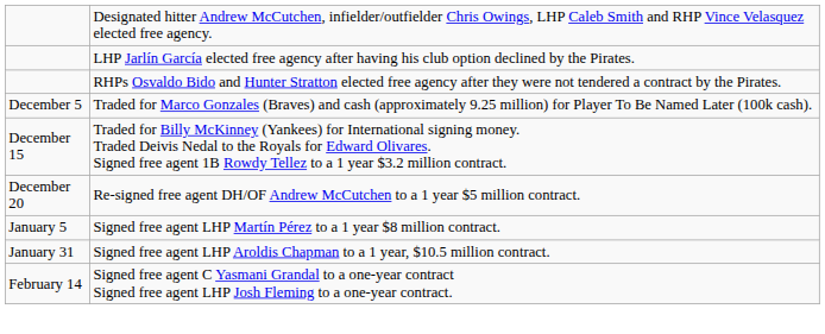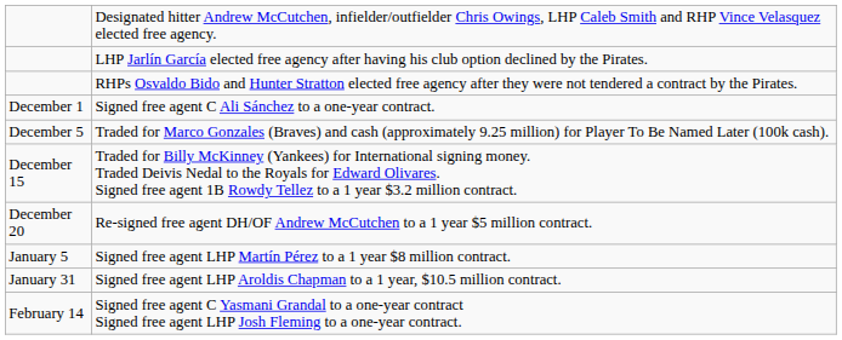 <table class="wikitable">
 <tr>
 <td></td>
 <td>Designated hitter <a href='#'>Andrew McCutchen</a>, infielder/outfielder <a href='#'>Chris Owings</a>, LHP <a href='#'>Caleb Smith</a> and RHP <a href='#'>Vince Velasquez</a> elected free agency.</td>
 </tr>
 <tr>
 <td></td>
 <td>LHP <a href='#'>Jarlín García</a> elected free agency after having his club option declined by the Pirates. </td>
 </tr>
 <tr>
 <td></td>
 <td>RHPs <a href='#'>Osvaldo Bido</a> and <a href='#'>Hunter Stratton</a> elected free agency after they were not tendered a contract by the Pirates.</td>
+</tr>
+<tr>
+<td>December 1</td>
+<td>Signed free agent C <a href='#'>Ali Sánchez</a> to a one-year contract. </td>
 </tr>
 <tr>
 <td>December 5</td>
 <td>Traded for <a href='#'>Marco Gonzales</a> (Braves) and cash (approximately 9.25 million) for Player To Be Named Later (100k cash).</td>
 </tr>
 <tr>
 <td>December 15</td>
 <td>Traded for <a href='#'>Billy McKinney</a> (Yankees) for International signing money.<br>Traded Deivis Nedal to the Royals for <a href='#'>Edward Olivares</a>.<br>Signed free agent 1B <a href='#'>Rowdy Tellez</a> to a 1 year $3.2 million contract.</td>
 </tr>
 <tr>
 <td>December 20</td>
 <td>Re-signed free agent DH/OF <a href='#'>Andrew McCutchen</a> to a 1 year $5 million contract. </td>
 </tr>
 <tr>
 <td>January 5</td>
 <td>Signed free agent LHP <a href='#'>Martín Pérez</a> to a 1 year $8 million contract. </td>
 </tr>
 <tr>
 <td>January 31</td>
 <td>Signed free agent LHP <a href='#'>Aroldis Chapman</a> to a 1 year, $10.5 million contract. </td>
 </tr>
 <tr>
 <td>February 14</td>
 <td>Signed free agent C <a href='#'>Yasmani Grandal</a> to a one-year contract <br>Signed free agent LHP <a href='#'>Josh Fleming</a> to a one-year contract. </td>
 </tr>
 </table>
